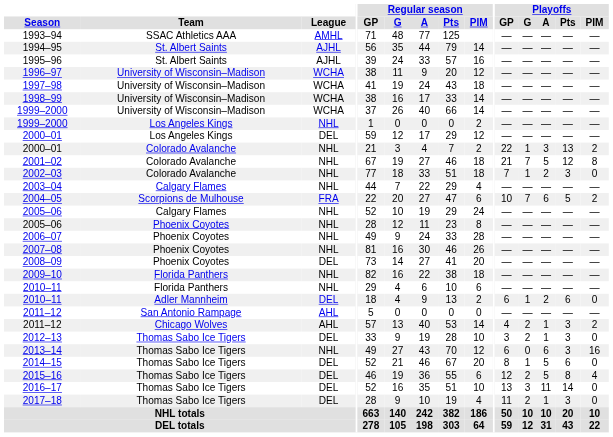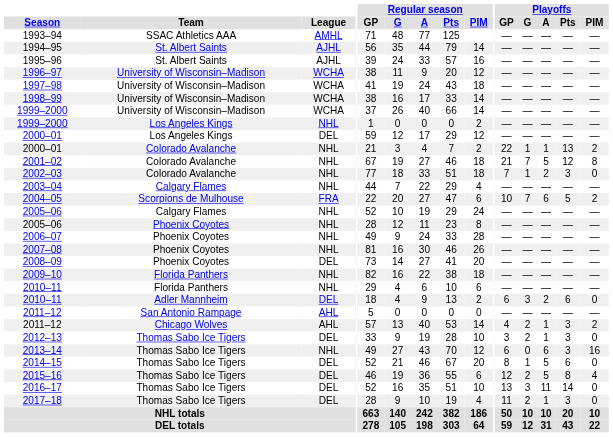 <table border="0" cellpadding="1" cellspacing="0" style="text-align:center; width:60em">
 <tr bgcolor="#e0e0e0">
 <th colspan="3" bgcolor="#ffffff"></th>
 <th rowspan="99" bgcolor="#ffffff"></th>
 <th colspan="5"><a href='#'>Regular season</a></th>
 <th rowspan="99" bgcolor="#ffffff"></th>
 <th colspan="5"><a href='#'>Playoffs</a></th>
 </tr>
 <tr bgcolor="#e0e0e0">
 <th><a href='#'>Season</a></th>
 <th>Team</th>
 <th>League</th>
 <th>GP</th>
 <th><a href='#'>G</a></th>
 <th><a href='#'>A</a></th>
 <th><a href='#'>Pts</a></th>
 <th><a href='#'>PIM</a></th>
 <th>GP</th>
 <th>G</th>
 <th>A</th>
 <th>Pts</th>
 <th>PIM</th>
 </tr>
 <tr>
 <td>1993–94</td>
 <td>SSAC Athletics AAA</td>
 <td><a href='#'>AMHL</a></td>
 <td>71</td>
 <td>48</td>
 <td>77</td>
 <td>125</td>
 <td></td>
 <td>—</td>
 <td>—</td>
 <td>—</td>
 <td>—</td>
 <td>—</td>
 </tr>
 <tr bgcolor="#f0f0f0">
 <td>1994–95</td>
 <td><a href='#'>St. Albert Saints</a></td>
 <td><a href='#'>AJHL</a></td>
 <td>56</td>
 <td>35</td>
 <td>44</td>
 <td>79</td>
 <td>14</td>
 <td>—</td>
 <td>—</td>
 <td>—</td>
 <td>—</td>
 <td>—</td>
 </tr>
 <tr>
 <td>1995–96</td>
 <td>St. Albert Saints</td>
 <td>AJHL</td>
 <td>39</td>
 <td>24</td>
 <td>33</td>
 <td>57</td>
 <td>16</td>
 <td>—</td>
 <td>—</td>
 <td>—</td>
 <td>—</td>
 <td>—</td>
 </tr>
 <tr bgcolor="#f0f0f0">
 <td><a href='#'>1996–97</a></td>
 <td><a href='#'>University of Wisconsin–Madison</a></td>
 <td><a href='#'>WCHA</a></td>
 <td>38</td>
 <td>11</td>
 <td>9</td>
 <td>20</td>
 <td>12</td>
 <td>—</td>
 <td>—</td>
 <td>—</td>
 <td>—</td>
 <td>—</td>
 </tr>
 <tr>
 <td><a href='#'>1997–98</a></td>
 <td>University of Wisconsin–Madison</td>
 <td>WCHA</td>
 <td>41</td>
 <td>19</td>
 <td>24</td>
 <td>43</td>
 <td>18</td>
 <td>—</td>
 <td>—</td>
 <td>—</td>
 <td>—</td>
 <td>—</td>
 </tr>
 <tr bgcolor="#f0f0f0">
 <td><a href='#'>1998–99</a></td>
 <td>University of Wisconsin–Madison</td>
 <td>WCHA</td>
 <td>38</td>
 <td>16</td>
 <td>17</td>
 <td>33</td>
 <td>14</td>
 <td>—</td>
 <td>—</td>
 <td>—</td>
 <td>—</td>
 <td>—</td>
 </tr>
 <tr>
 <td><a href='#'>1999–2000</a></td>
 <td>University of Wisconsin–Madison</td>
 <td>WCHA</td>
 <td>37</td>
 <td>26</td>
 <td>40</td>
 <td>66</td>
 <td>14</td>
 <td>—</td>
 <td>—</td>
 <td>—</td>
 <td>—</td>
 <td>—</td>
 </tr>
 <tr bgcolor="#f0f0f0">
 <td><a href='#'>1999–2000</a></td>
 <td><a href='#'>Los Angeles Kings</a></td>
 <td><a href='#'>NHL</a></td>
 <td>1</td>
 <td>0</td>
 <td>0</td>
 <td>0</td>
 <td>2</td>
 <td>—</td>
 <td>—</td>
 <td>—</td>
 <td>—</td>
 <td>—</td>
 </tr>
 <tr>
 <td><a href='#'>2000–01</a></td>
 <td>Los Angeles Kings</td>
 <td>DEL</td>
 <td>59</td>
 <td>12</td>
 <td>17</td>
 <td>29</td>
 <td>12</td>
 <td>—</td>
 <td>—</td>
 <td>—</td>
 <td>—</td>
 <td>—</td>
 </tr>
 <tr bgcolor="#f0f0f0">
 <td>2000–01</td>
 <td><a href='#'>Colorado Avalanche</a></td>
 <td>NHL</td>
 <td>21</td>
 <td>3</td>
 <td>4</td>
 <td>7</td>
 <td>2</td>
 <td>22</td>
 <td>1</td>
-<td>3</td>
+<td>1</td>
 <td>13</td>
 <td>2</td>
 </tr>
 <tr>
 <td><a href='#'>2001–02</a></td>
 <td>Colorado Avalanche</td>
 <td>NHL</td>
 <td>67</td>
 <td>19</td>
 <td>27</td>
 <td>46</td>
 <td>18</td>
 <td>21</td>
 <td>7</td>
 <td>5</td>
 <td>12</td>
 <td>8</td>
 </tr>
 <tr bgcolor="#f0f0f0">
 <td><a href='#'>2002–03</a></td>
 <td>Colorado Avalanche</td>
 <td>NHL</td>
 <td>77</td>
 <td>18</td>
 <td>33</td>
 <td>51</td>
 <td>18</td>
 <td>7</td>
 <td>1</td>
 <td>2</td>
 <td>3</td>
 <td>0</td>
 </tr>
 <tr>
 <td><a href='#'>2003–04</a></td>
 <td><a href='#'>Calgary Flames</a></td>
 <td>NHL</td>
 <td>44</td>
 <td>7</td>
 <td>22</td>
 <td>29</td>
 <td>4</td>
 <td>—</td>
 <td>—</td>
 <td>—</td>
 <td>—</td>
 <td>—</td>
 </tr>
 <tr bgcolor="#f0f0f0">
 <td><a href='#'>2004–05</a></td>
 <td><a href='#'>Scorpions de Mulhouse</a></td>
 <td><a href='#'>FRA</a></td>
 <td>22</td>
 <td>20</td>
 <td>27</td>
 <td>47</td>
 <td>6</td>
 <td>10</td>
 <td>7</td>
 <td>6</td>
 <td>5</td>
 <td>2</td>
 </tr>
 <tr>
 <td><a href='#'>2005–06</a></td>
 <td>Calgary Flames</td>
 <td>NHL</td>
 <td>52</td>
 <td>10</td>
 <td>19</td>
 <td>29</td>
 <td>24</td>
 <td>—</td>
 <td>—</td>
 <td>—</td>
 <td>—</td>
 <td>—</td>
 </tr>
 <tr bgcolor="#f0f0f0">
 <td>2005–06</td>
 <td><a href='#'>Phoenix Coyotes</a></td>
 <td>NHL</td>
 <td>28</td>
 <td>12</td>
 <td>11</td>
 <td>23</td>
 <td>8</td>
 <td>—</td>
 <td>—</td>
 <td>—</td>
 <td>—</td>
 <td>—</td>
 </tr>
 <tr>
 <td><a href='#'>2006–07</a></td>
 <td>Phoenix Coyotes</td>
 <td>NHL</td>
 <td>49</td>
 <td>9</td>
 <td>24</td>
 <td>33</td>
 <td>28</td>
 <td>—</td>
 <td>—</td>
 <td>—</td>
 <td>—</td>
 <td>—</td>
 </tr>
 <tr bgcolor="#f0f0f0">
 <td><a href='#'>2007–08</a></td>
 <td>Phoenix Coyotes</td>
 <td>NHL</td>
 <td>81</td>
 <td>16</td>
 <td>30</td>
 <td>46</td>
 <td>26</td>
 <td>—</td>
 <td>—</td>
 <td>—</td>
 <td>—</td>
 <td>—</td>
 </tr>
 <tr>
 <td><a href='#'>2008–09</a></td>
 <td>Phoenix Coyotes</td>
 <td>DEL</td>
 <td>73</td>
 <td>14</td>
 <td>27</td>
 <td>41</td>
 <td>20</td>
 <td>—</td>
 <td>—</td>
 <td>—</td>
 <td>—</td>
 <td>—</td>
 </tr>
 <tr bgcolor="#f0f0f0">
 <td><a href='#'>2009–10</a></td>
 <td><a href='#'>Florida Panthers</a></td>
 <td>NHL</td>
 <td>82</td>
 <td>16</td>
 <td>22</td>
 <td>38</td>
 <td>18</td>
 <td>—</td>
 <td>—</td>
 <td>—</td>
 <td>—</td>
 <td>—</td>
 </tr>
 <tr>
 <td><a href='#'>2010–11</a></td>
 <td>Florida Panthers</td>
 <td>NHL</td>
 <td>29</td>
 <td>4</td>
 <td>6</td>
 <td>10</td>
 <td>6</td>
 <td>—</td>
 <td>—</td>
 <td>—</td>
 <td>—</td>
 <td>—</td>
 </tr>
 <tr bgcolor="#f0f0f0">
 <td><a href='#'>2010–11</a></td>
 <td><a href='#'>Adler Mannheim</a></td>
 <td><a href='#'>DEL</a></td>
 <td>18</td>
 <td>4</td>
 <td>9</td>
 <td>13</td>
 <td>2</td>
 <td>6</td>
-<td>1</td>
+<td>3</td>
 <td>2</td>
 <td>6</td>
 <td>0</td>
 </tr>
 <tr>
 <td><a href='#'>2011–12</a></td>
 <td><a href='#'>San Antonio Rampage</a></td>
 <td><a href='#'>AHL</a></td>
 <td>5</td>
 <td>0</td>
 <td>0</td>
 <td>0</td>
 <td>0</td>
 <td>—</td>
 <td>—</td>
 <td>—</td>
 <td>—</td>
 <td>—</td>
 </tr>
 <tr bgcolor="#f0f0f0">
 <td>2011–12</td>
 <td><a href='#'>Chicago Wolves</a></td>
 <td>AHL</td>
 <td>57</td>
 <td>13</td>
 <td>40</td>
 <td>53</td>
 <td>14</td>
 <td>4</td>
 <td>2</td>
 <td>1</td>
 <td>3</td>
 <td>2</td>
 </tr>
 <tr>
 <td><a href='#'>2012–13</a></td>
 <td><a href='#'>Thomas Sabo Ice Tigers</a></td>
 <td>DEL</td>
 <td>33</td>
 <td>9</td>
 <td>19</td>
 <td>28</td>
 <td>10</td>
 <td>3</td>
 <td>2</td>
 <td>1</td>
 <td>3</td>
 <td>0</td>
 </tr>
 <tr bgcolor="#f0f0f0">
 <td><a href='#'>2013–14</a></td>
 <td>Thomas Sabo Ice Tigers</td>
 <td>NHL</td>
 <td>49</td>
 <td>27</td>
 <td>43</td>
 <td>70</td>
 <td>12</td>
 <td>6</td>
 <td>0</td>
 <td>6</td>
 <td>3</td>
 <td>16</td>
 </tr>
 <tr>
 <td><a href='#'>2014–15</a></td>
 <td>Thomas Sabo Ice Tigers</td>
 <td>DEL</td>
 <td>52</td>
 <td>21</td>
 <td>46</td>
 <td>67</td>
 <td>20</td>
 <td>8</td>
 <td>1</td>
 <td>5</td>
 <td>6</td>
 <td>0</td>
 </tr>
 <tr bgcolor="#f0f0f0">
 <td><a href='#'>2015–16</a></td>
 <td>Thomas Sabo Ice Tigers</td>
 <td>DEL</td>
 <td>46</td>
 <td>19</td>
 <td>36</td>
 <td>55</td>
 <td>6</td>
 <td>12</td>
 <td>2</td>
 <td>5</td>
 <td>8</td>
 <td>4</td>
 </tr>
 <tr>
 <td><a href='#'>2016–17</a></td>
 <td>Thomas Sabo Ice Tigers</td>
 <td>DEL</td>
 <td>52</td>
 <td>16</td>
 <td>35</td>
 <td>51</td>
 <td>10</td>
 <td>13</td>
 <td>3</td>
 <td>11</td>
 <td>14</td>
 <td>0</td>
 </tr>
 <tr bgcolor="#f0f0f0">
 <td><a href='#'>2017–18</a></td>
 <td>Thomas Sabo Ice Tigers</td>
 <td>DEL</td>
 <td>28</td>
 <td>9</td>
 <td>10</td>
 <td>19</td>
 <td>4</td>
 <td>11</td>
 <td>2</td>
 <td>1</td>
 <td>3</td>
 <td>0</td>
 </tr>
 <tr bgcolor="#e0e0e0">
 <th colspan="3">NHL totals</th>
 <th>663</th>
 <th>140</th>
 <th>242</th>
 <th>382</th>
 <th>186</th>
 <th>50</th>
 <th>10</th>
 <th>10</th>
 <th>20</th>
 <th>10</th>
 </tr>
 <tr bgcolor="#e0e0e0">
 <th colspan="3">DEL totals</th>
 <th>278</th>
 <th>105</th>
 <th>198</th>
 <th>303</th>
 <th>64</th>
 <th>59</th>
 <th>12</th>
 <th>31</th>
 <th>43</th>
 <th>22</th>
 </tr>
 </table>
